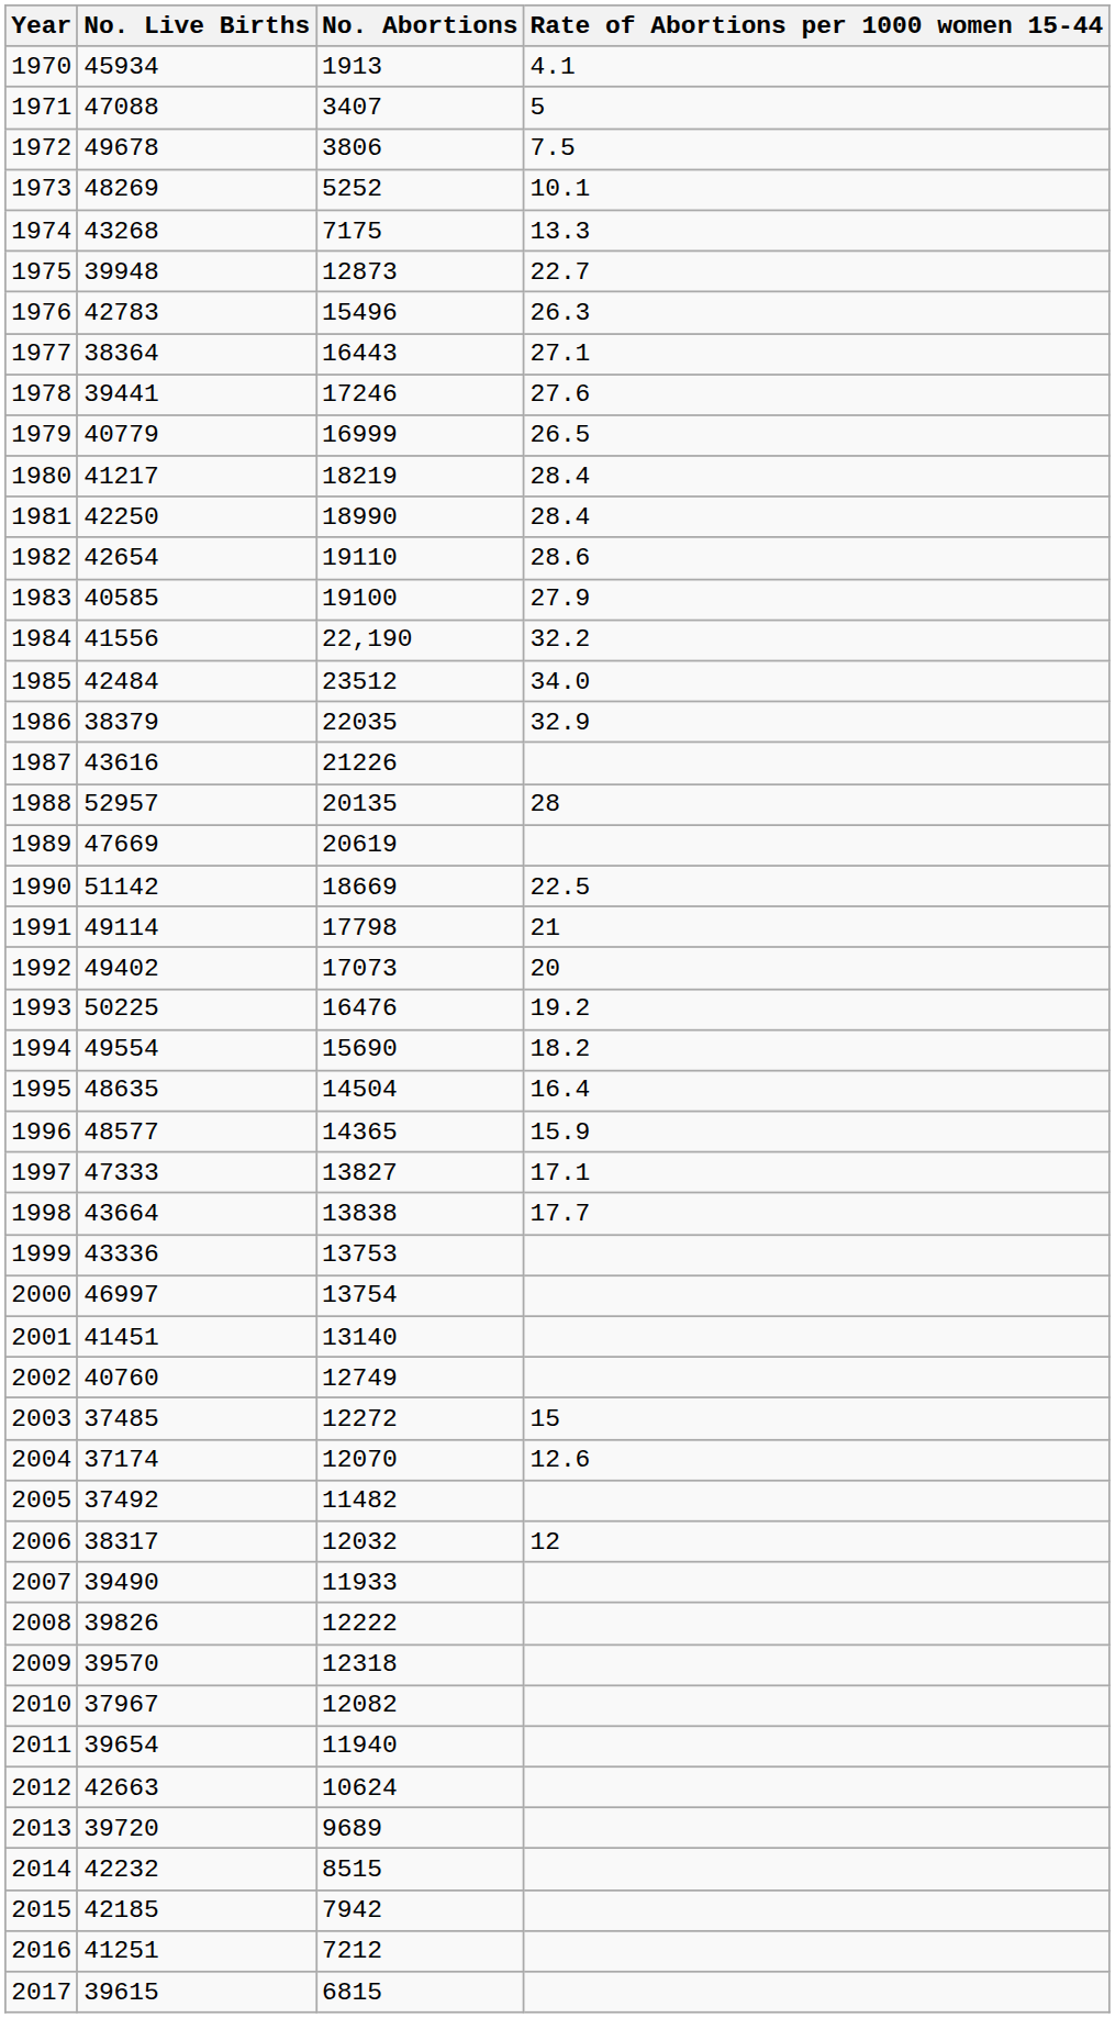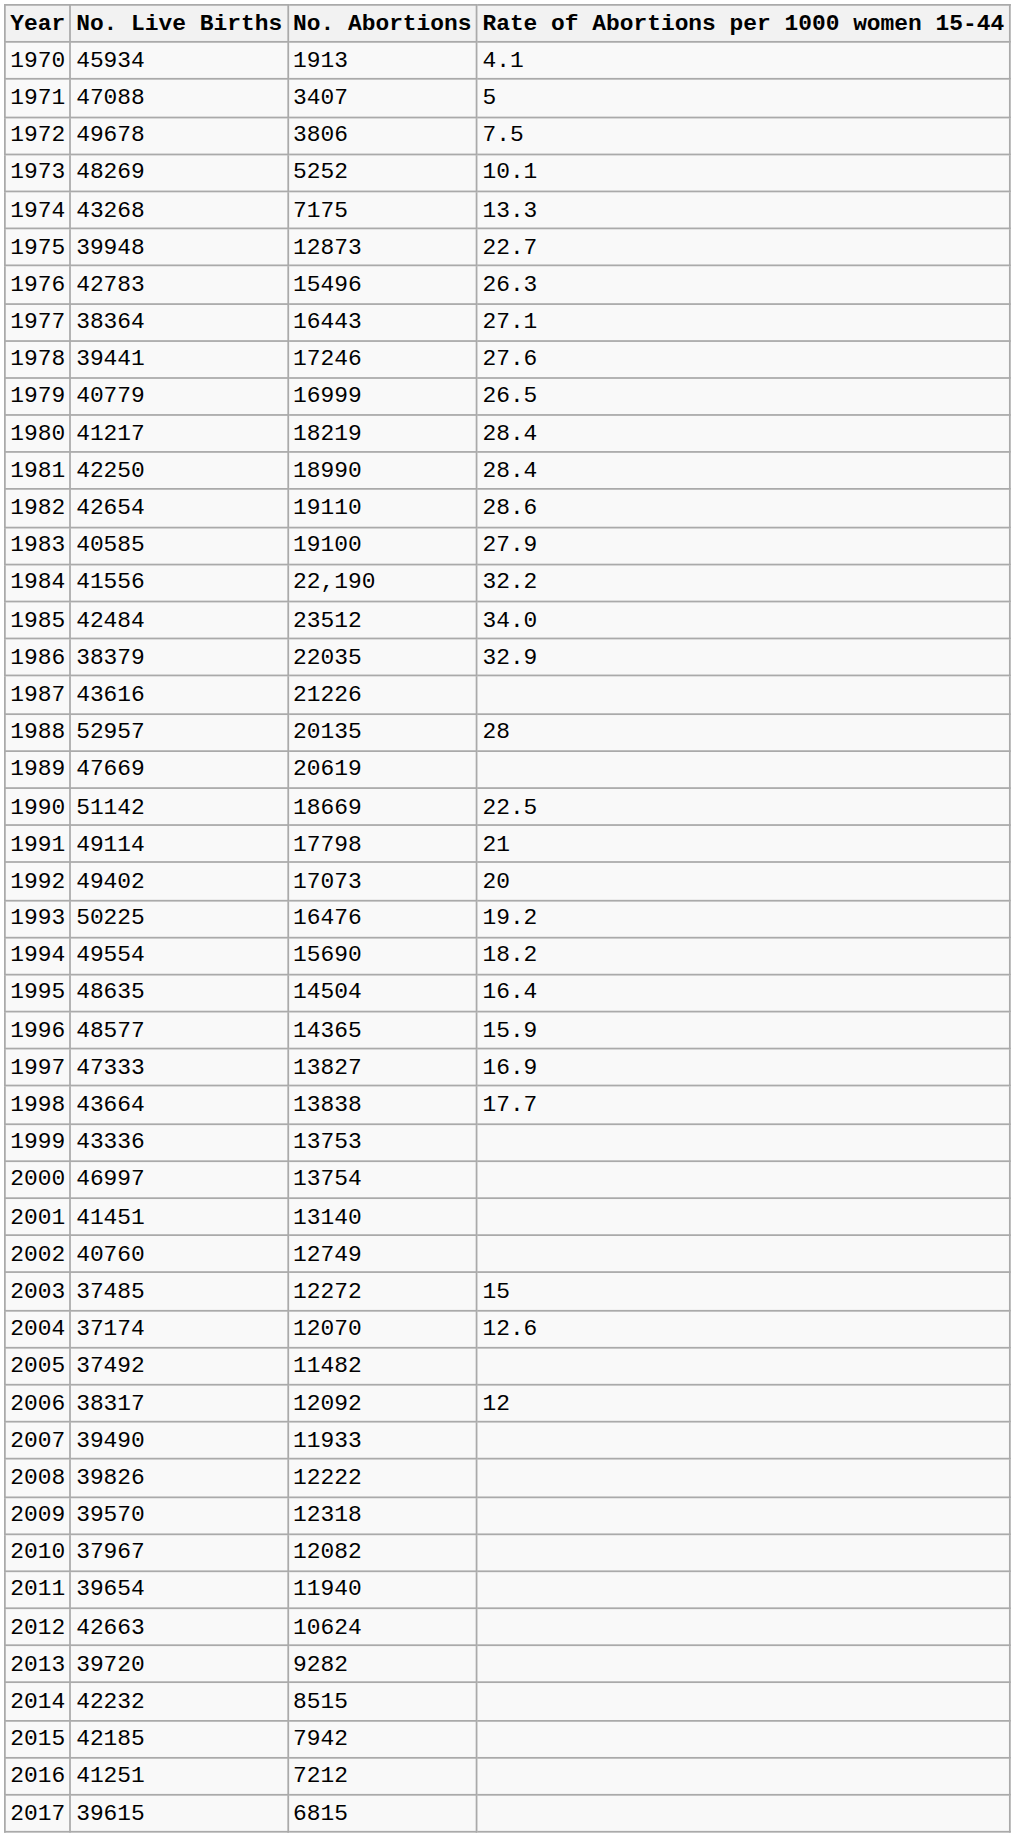 <table class="wikitable mw-collapsible">
 <tr>
 <th>Year</th>
 <th>No. Live Births</th>
 <th>No. Abortions</th>
 <th>Rate of Abortions per 1000 women 15-44</th>
 </tr>
 <tr>
 <td>1970</td>
 <td>45934</td>
 <td>1913</td>
 <td>4.1</td>
 </tr>
 <tr>
 <td>1971</td>
 <td>47088</td>
 <td>3407</td>
 <td>5</td>
 </tr>
 <tr>
 <td>1972</td>
 <td>49678</td>
 <td>3806</td>
 <td>7.5</td>
 </tr>
 <tr>
 <td>1973</td>
 <td>48269</td>
 <td>5252</td>
 <td>10.1</td>
 </tr>
 <tr>
 <td>1974</td>
 <td>43268</td>
 <td>7175</td>
 <td>13.3</td>
 </tr>
 <tr>
 <td>1975</td>
 <td>39948</td>
 <td>12873</td>
 <td>22.7</td>
 </tr>
 <tr>
 <td>1976</td>
 <td>42783</td>
 <td>15496</td>
 <td>26.3</td>
 </tr>
 <tr>
 <td>1977</td>
 <td>38364</td>
 <td>16443</td>
 <td>27.1</td>
 </tr>
 <tr>
 <td>1978</td>
 <td>39441</td>
 <td>17246</td>
 <td>27.6</td>
 </tr>
 <tr>
 <td>1979</td>
 <td>40779</td>
 <td>16999</td>
 <td>26.5</td>
 </tr>
 <tr>
 <td>1980</td>
 <td>41217</td>
 <td>18219</td>
 <td>28.4</td>
 </tr>
 <tr>
 <td>1981</td>
 <td>42250</td>
 <td>18990</td>
 <td>28.4</td>
 </tr>
 <tr>
 <td>1982</td>
 <td>42654</td>
 <td>19110</td>
 <td>28.6</td>
 </tr>
 <tr>
 <td>1983</td>
 <td>40585</td>
 <td>19100</td>
 <td>27.9</td>
 </tr>
 <tr>
 <td>1984</td>
 <td>41556</td>
 <td>22,190</td>
 <td>32.2</td>
 </tr>
 <tr>
 <td>1985</td>
 <td>42484</td>
 <td>23512</td>
 <td>34.0</td>
 </tr>
 <tr>
 <td>1986</td>
 <td>38379</td>
 <td>22035</td>
 <td>32.9</td>
 </tr>
 <tr>
 <td>1987</td>
 <td>43616</td>
 <td>21226</td>
 <td></td>
 </tr>
 <tr>
 <td>1988</td>
 <td>52957</td>
 <td>20135</td>
 <td>28</td>
 </tr>
 <tr>
 <td>1989</td>
 <td>47669</td>
 <td>20619</td>
 <td></td>
 </tr>
 <tr>
 <td>1990</td>
 <td>51142</td>
 <td>18669</td>
 <td>22.5</td>
 </tr>
 <tr>
 <td>1991</td>
 <td>49114</td>
 <td>17798</td>
 <td>21</td>
 </tr>
 <tr>
 <td>1992</td>
 <td>49402</td>
 <td>17073</td>
 <td>20</td>
 </tr>
 <tr>
 <td>1993</td>
 <td>50225</td>
 <td>16476</td>
 <td>19.2</td>
 </tr>
 <tr>
 <td>1994</td>
 <td>49554</td>
 <td>15690</td>
 <td>18.2</td>
 </tr>
 <tr>
 <td>1995</td>
 <td>48635</td>
 <td>14504</td>
 <td>16.4</td>
 </tr>
 <tr>
 <td>1996</td>
 <td>48577</td>
 <td>14365</td>
 <td>15.9</td>
 </tr>
 <tr>
 <td>1997</td>
 <td>47333</td>
 <td>13827</td>
-<td>17.1</td>
+<td>16.9</td>
 </tr>
 <tr>
 <td>1998</td>
 <td>43664</td>
 <td>13838</td>
 <td>17.7</td>
 </tr>
 <tr>
 <td>1999</td>
 <td>43336</td>
 <td>13753</td>
 <td></td>
 </tr>
 <tr>
 <td>2000</td>
 <td>46997</td>
 <td>13754</td>
 <td></td>
 </tr>
 <tr>
 <td>2001</td>
 <td>41451</td>
 <td>13140</td>
 <td></td>
 </tr>
 <tr>
 <td>2002</td>
 <td>40760</td>
 <td>12749</td>
 <td></td>
 </tr>
 <tr>
 <td>2003</td>
 <td>37485</td>
 <td>12272</td>
 <td>15</td>
 </tr>
 <tr>
 <td>2004</td>
 <td>37174</td>
 <td>12070</td>
 <td>12.6</td>
 </tr>
 <tr>
 <td>2005</td>
 <td>37492</td>
 <td>11482</td>
 <td></td>
 </tr>
 <tr>
 <td>2006</td>
 <td>38317</td>
-<td>12032</td>
+<td>12092</td>
 <td>12</td>
 </tr>
 <tr>
 <td>2007</td>
 <td>39490</td>
 <td>11933</td>
 <td></td>
 </tr>
 <tr>
 <td>2008</td>
 <td>39826</td>
 <td>12222</td>
 <td></td>
 </tr>
 <tr>
 <td>2009</td>
 <td>39570</td>
 <td>12318</td>
 <td></td>
 </tr>
 <tr>
 <td>2010</td>
 <td>37967</td>
 <td>12082</td>
 <td></td>
 </tr>
 <tr>
 <td>2011</td>
 <td>39654</td>
 <td>11940</td>
 <td></td>
 </tr>
 <tr>
 <td>2012</td>
 <td>42663</td>
 <td>10624</td>
 <td></td>
 </tr>
 <tr>
 <td>2013</td>
 <td>39720</td>
-<td>9689</td>
+<td>9282</td>
 <td></td>
 </tr>
 <tr>
 <td>2014</td>
 <td>42232</td>
 <td>8515</td>
 <td></td>
 </tr>
 <tr>
 <td>2015</td>
 <td>42185</td>
 <td>7942</td>
 <td></td>
 </tr>
 <tr>
 <td>2016</td>
 <td>41251</td>
 <td>7212</td>
 <td></td>
 </tr>
 <tr>
 <td>2017</td>
 <td>39615</td>
 <td>6815</td>
 <td></td>
 </tr>
 </table>
